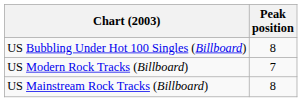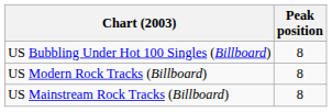 <table class="wikitable sortable">
 <tr>
 <th>Chart (2003)</th>
 <th>Peak<br>position</th>
 </tr>
 <tr>
 <td>US <a href='#'>Bubbling Under Hot 100 Singles</a> (<em><a href='#'>Billboard</a></em>)</td>
 <td style="text-align:center;">8</td>
 </tr>
 <tr>
 <td>US <a href='#'>Modern Rock Tracks</a> (<em>Billboard</em>)</td>
-<td style="text-align:center;">7</td>
+<td style="text-align:center;">8</td>
 </tr>
 <tr>
 <td>US <a href='#'>Mainstream Rock Tracks</a> (<em>Billboard</em>)</td>
 <td style="text-align:center;">8</td>
 </tr>
 </table>
